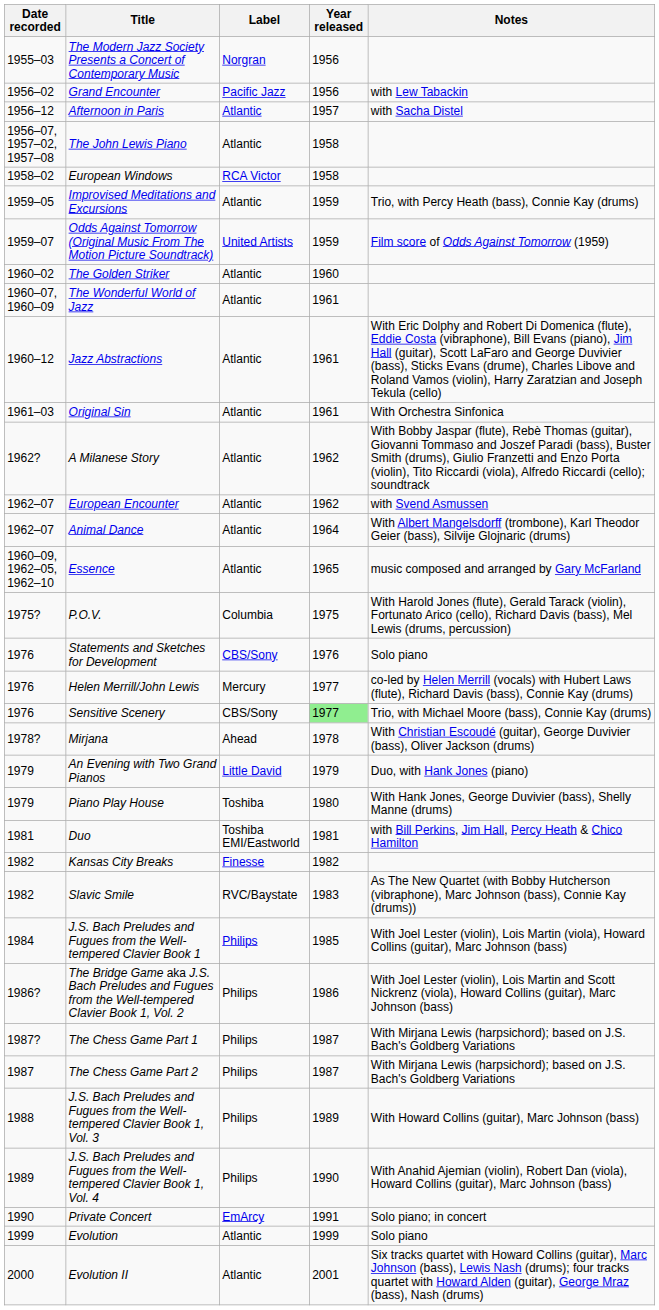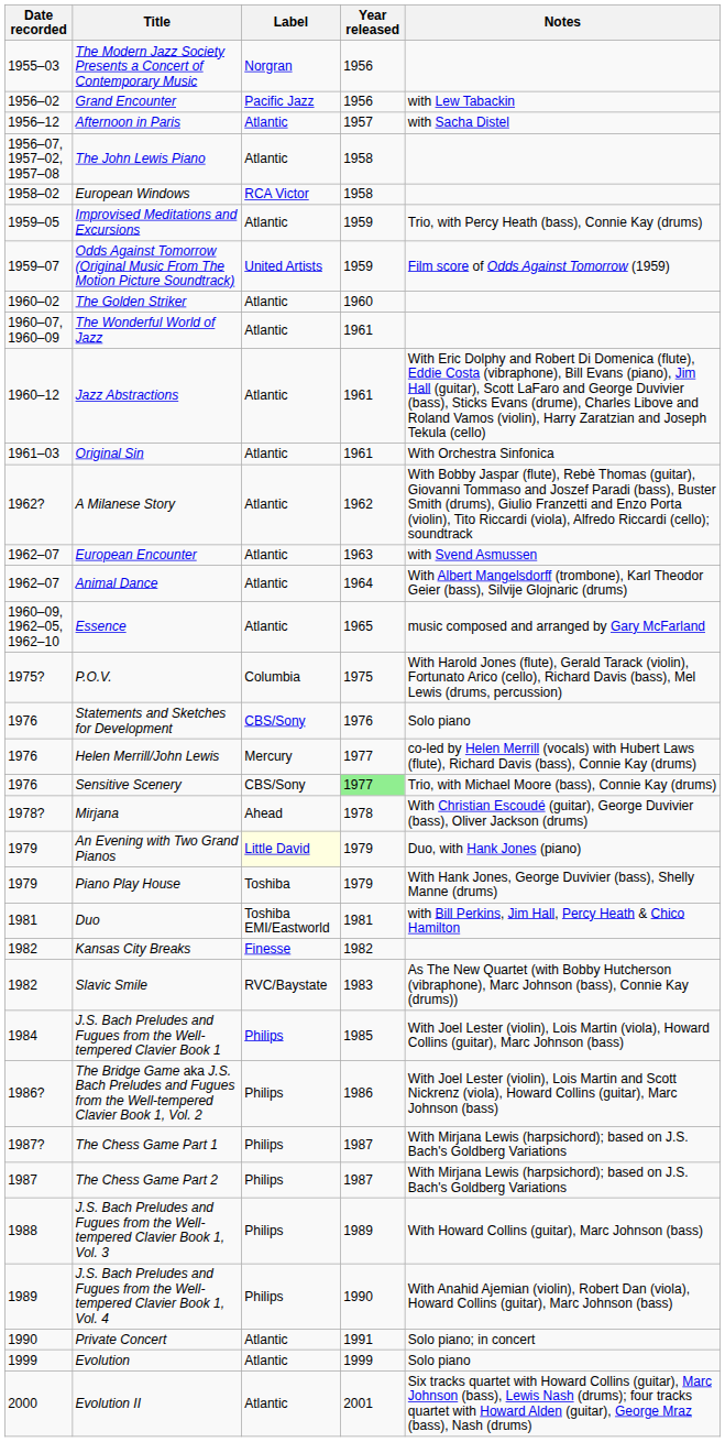 <table class="wikitable sortable">
 <tr>
 <th>Date recorded</th>
 <th>Title</th>
 <th>Label</th>
 <th>Year released</th>
 <th>Notes</th>
 </tr>
 <tr>
 <td>1955–03</td>
 <td><em><a href='#'>The Modern Jazz Society Presents a Concert of Contemporary Music</a></em></td>
 <td><a href='#'>Norgran</a></td>
 <td>1956</td>
 <td></td>
 </tr>
 <tr>
 <td>1956–02</td>
 <td><em><a href='#'>Grand Encounter</a></em></td>
 <td><a href='#'>Pacific Jazz</a></td>
 <td>1956</td>
 <td>with <a href='#'>Lew Tabackin</a></td>
 </tr>
 <tr>
 <td>1956–12</td>
 <td><em><a href='#'>Afternoon in Paris</a></em></td>
 <td><a href='#'>Atlantic</a></td>
 <td>1957</td>
 <td>with <a href='#'>Sacha Distel</a></td>
 </tr>
 <tr>
 <td>1956–07, <br>1957–02, <br>1957–08</td>
 <td><em><a href='#'>The John Lewis Piano</a></em></td>
 <td>Atlantic</td>
 <td>1958</td>
 <td></td>
 </tr>
 <tr>
 <td>1958–02</td>
 <td><em> European Windows </em></td>
 <td><a href='#'>RCA Victor</a></td>
 <td>1958</td>
 <td></td>
 </tr>
 <tr>
 <td>1959–05</td>
 <td><em><a href='#'>Improvised Meditations and Excursions</a></em></td>
 <td>Atlantic</td>
 <td>1959</td>
 <td>Trio, with Percy Heath (bass), Connie Kay (drums)</td>
 </tr>
 <tr>
 <td>1959–07</td>
 <td><em><a href='#'>Odds Against Tomorrow (Original Music From The Motion Picture Soundtrack)</a></em></td>
 <td><a href='#'>United Artists</a></td>
 <td>1959</td>
 <td><a href='#'>Film score</a> of <em><a href='#'>Odds Against Tomorrow</a></em> (1959)</td>
 </tr>
 <tr>
 <td>1960–02</td>
 <td><em><a href='#'>The Golden Striker</a></em></td>
 <td>Atlantic</td>
 <td>1960</td>
 <td></td>
 </tr>
 <tr>
 <td>1960–07, <br>1960–09</td>
 <td><em><a href='#'>The Wonderful World of Jazz</a></em></td>
 <td>Atlantic</td>
 <td>1961</td>
 <td></td>
 </tr>
 <tr>
 <td>1960–12</td>
 <td><em><a href='#'>Jazz Abstractions</a></em></td>
 <td>Atlantic</td>
 <td>1961</td>
 <td>With Eric Dolphy and Robert Di Domenica (flute), <a href='#'>Eddie Costa</a> (vibraphone), Bill Evans (piano), <a href='#'>Jim Hall</a> (guitar), Scott LaFaro and George Duvivier (bass), Sticks Evans (drume), Charles Libove and Roland Vamos (violin), Harry Zaratzian and Joseph Tekula (cello)</td>
 </tr>
 <tr>
 <td>1961–03</td>
 <td><em><a href='#'>Original Sin</a></em></td>
 <td>Atlantic</td>
 <td>1961</td>
 <td>With Orchestra Sinfonica</td>
 </tr>
 <tr>
 <td>1962?</td>
 <td><em>A Milanese Story</em></td>
 <td>Atlantic</td>
 <td>1962</td>
 <td>With Bobby Jaspar (flute), Rebè Thomas (guitar), Giovanni Tommaso and Joszef Paradi (bass), Buster Smith (drums), Giulio Franzetti and Enzo Porta (violin), Tito Riccardi (viola), Alfredo Riccardi (cello); soundtrack</td>
 </tr>
 <tr>
 <td>1962–07</td>
 <td><em><a href='#'>European Encounter</a></em></td>
 <td>Atlantic</td>
-<td>1962</td>
+<td>1963</td>
 <td>with <a href='#'>Svend Asmussen</a></td>
 </tr>
 <tr>
 <td>1962–07</td>
 <td><em><a href='#'>Animal Dance</a></em></td>
 <td>Atlantic</td>
 <td>1964</td>
 <td>With <a href='#'>Albert Mangelsdorff</a> (trombone), Karl Theodor Geier (bass), Silvije Glojnaric (drums)</td>
 </tr>
 <tr>
 <td>1960–09, <br>1962–05, <br>1962–10</td>
 <td><em><a href='#'>Essence</a></em></td>
 <td>Atlantic</td>
 <td>1965</td>
 <td>music composed and arranged by <a href='#'>Gary McFarland</a></td>
 </tr>
 <tr>
 <td>1975?</td>
 <td><em>P.O.V.</em></td>
 <td>Columbia</td>
 <td>1975</td>
 <td>With Harold Jones (flute), Gerald Tarack (violin), Fortunato Arico (cello), Richard Davis (bass), Mel Lewis (drums, percussion)</td>
 </tr>
 <tr>
 <td>1976</td>
 <td><em>Statements and Sketches for Development</em></td>
 <td><a href='#'>CBS/Sony</a></td>
 <td>1976</td>
 <td>Solo piano</td>
 </tr>
 <tr>
 <td>1976</td>
 <td><em>Helen Merrill/John Lewis</em></td>
 <td>Mercury</td>
 <td>1977</td>
 <td>co-led by <a href='#'>Helen Merrill</a> (vocals) with Hubert Laws (flute), Richard Davis (bass), Connie Kay (drums)</td>
 </tr>
 <tr>
 <td>1976</td>
 <td><em>Sensitive Scenery</em></td>
 <td>CBS/Sony</td>
 <td style="background: lightgreen;">1977</td>
 <td>Trio, with Michael Moore (bass), Connie Kay (drums)</td>
 </tr>
 <tr>
 <td>1978?</td>
 <td><em>Mirjana</em></td>
 <td>Ahead</td>
 <td>1978</td>
 <td>With <a href='#'>Christian Escoudé</a> (guitar), George Duvivier (bass), Oliver Jackson (drums)</td>
 </tr>
 <tr>
 <td>1979</td>
 <td><em>An Evening with Two Grand Pianos</em></td>
-<td><a href='#'>Little David</a></td>
+<td style="background: lightyellow;"><a href='#'>Little David</a></td>
 <td>1979</td>
 <td>Duo, with <a href='#'>Hank Jones</a> (piano)</td>
 </tr>
 <tr>
 <td>1979</td>
 <td><em>Piano Play House</em></td>
 <td>Toshiba</td>
-<td>1980</td>
+<td>1979</td>
 <td>With Hank Jones, George Duvivier (bass), Shelly Manne (drums)</td>
 </tr>
 <tr>
 <td>1981</td>
 <td><em>Duo</em></td>
 <td>Toshiba EMI/Eastworld</td>
 <td>1981</td>
 <td>with <a href='#'>Bill Perkins</a>, <a href='#'>Jim Hall</a>, <a href='#'>Percy Heath</a> & <a href='#'>Chico Hamilton</a></td>
 </tr>
 <tr>
 <td>1982</td>
 <td><em>Kansas City Breaks</em></td>
 <td><a href='#'>Finesse</a></td>
 <td>1982</td>
 <td></td>
 </tr>
 <tr>
 <td>1982</td>
 <td><em>Slavic Smile</em></td>
 <td>RVC/Baystate</td>
 <td>1983</td>
 <td>As The New Quartet (with Bobby Hutcherson (vibraphone), Marc Johnson (bass), Connie Kay (drums))</td>
 </tr>
 <tr>
 <td>1984</td>
 <td><em>J.S. Bach Preludes and Fugues from the Well-tempered Clavier Book 1</em></td>
 <td><a href='#'>Philips</a></td>
 <td>1985</td>
 <td>With Joel Lester (violin), Lois Martin (viola), Howard Collins (guitar), Marc Johnson (bass)</td>
 </tr>
 <tr>
 <td>1986?</td>
 <td><em>The Bridge Game</em> aka <em>J.S. Bach Preludes and Fugues from the Well-tempered Clavier Book 1, Vol. 2</em></td>
 <td>Philips</td>
 <td>1986</td>
 <td>With Joel Lester (violin), Lois Martin and Scott Nickrenz (viola), Howard Collins (guitar), Marc Johnson (bass)</td>
 </tr>
 <tr>
 <td>1987?</td>
 <td><em>The Chess Game Part 1</em></td>
 <td>Philips</td>
 <td>1987</td>
 <td>With Mirjana Lewis (harpsichord); based on J.S. Bach's Goldberg Variations</td>
 </tr>
 <tr>
 <td>1987</td>
 <td><em>The Chess Game Part 2</em></td>
 <td>Philips</td>
 <td>1987</td>
 <td>With Mirjana Lewis (harpsichord); based on J.S. Bach's Goldberg Variations</td>
 </tr>
 <tr>
 <td>1988</td>
 <td><em>J.S. Bach Preludes and Fugues from the Well-tempered Clavier Book 1, Vol. 3</em></td>
 <td>Philips</td>
 <td>1989</td>
 <td>With Howard Collins (guitar), Marc Johnson (bass)</td>
 </tr>
 <tr>
 <td>1989</td>
 <td><em>J.S. Bach Preludes and Fugues from the Well-tempered Clavier Book 1, Vol. 4</em></td>
 <td>Philips</td>
 <td>1990</td>
 <td>With Anahid Ajemian (violin), Robert Dan (viola), Howard Collins (guitar), Marc Johnson (bass)</td>
 </tr>
 <tr>
 <td>1990</td>
 <td><em>Private Concert</em></td>
-<td><a href='#'>EmArcy</a></td>
+<td>Atlantic</td>
 <td>1991</td>
 <td>Solo piano; in concert</td>
 </tr>
 <tr>
 <td>1999</td>
 <td><em>Evolution</em></td>
 <td>Atlantic</td>
 <td>1999</td>
 <td>Solo piano</td>
 </tr>
 <tr>
 <td>2000</td>
 <td><em>Evolution II</em></td>
 <td>Atlantic</td>
 <td>2001</td>
 <td>Six tracks quartet with Howard Collins (guitar), <a href='#'>Marc Johnson</a> (bass), <a href='#'>Lewis Nash</a> (drums); four tracks quartet with <a href='#'>Howard Alden</a> (guitar), <a href='#'>George Mraz</a> (bass), Nash (drums)</td>
 </tr>
 </table>
